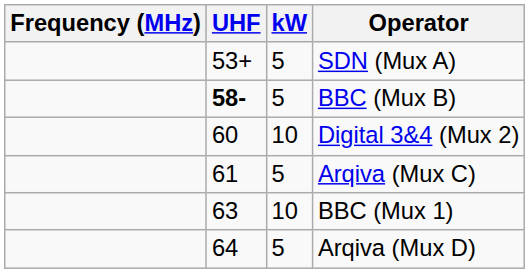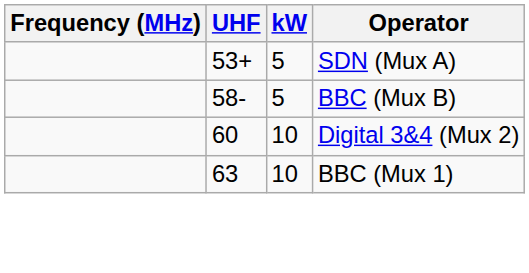 <table class="wikitable sortable">
 <tr>
 <th>Frequency (<a href='#'>MHz</a>)</th>
 <th><a href='#'>UHF</a></th>
 <th><a href='#'>kW</a></th>
 <th>Operator</th>
 </tr>
 <tr>
 <td></td>
 <td>53+</td>
 <td>5</td>
 <td><a href='#'>SDN</a> (Mux A)</td>
 </tr>
 <tr>
 <td></td>
-<td><strong>58-</strong></td>
+<td>58-</td>
 <td>5</td>
 <td><a href='#'>BBC</a> (Mux B)</td>
 </tr>
 <tr>
 <td></td>
 <td>60</td>
 <td>10</td>
 <td><a href='#'>Digital 3&4</a> (Mux 2)</td>
 </tr>
 <tr>
 <td></td>
-<td>61</td>
-<td>5</td>
-<td><a href='#'>Arqiva</a> (Mux C)</td>
-</tr>
-<tr>
-<td></td>
 <td>63</td>
 <td>10</td>
 <td>BBC (Mux 1)</td>
 </tr>
-<tr>
-<td></td>
-<td>64</td>
-<td>5</td>
-<td>Arqiva (Mux D)</td>
-</tr>
 </table>
